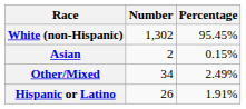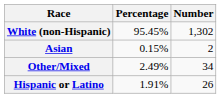 <table class="wikitable" style="text-align:right">
 <tr>
 <th scope="col">Race</th>
+<th scope="col">Percentage</th>
 <th scope="col">Number</th>
-<th scope="col">Percentage</th>
 </tr>
 <tr>
 <th scope="row"><a href='#'>White</a> (non-Hispanic)</th>
+<td>95.45%</td>
 <td>1,302</td>
-<td>95.45%</td>
 </tr>
 <tr>
 <th scope="row"><a href='#'>Asian</a></th>
+<td>0.15%</td>
 <td>2</td>
-<td>0.15%</td>
 </tr>
 <tr>
 <th scope="row"><a href='#'>Other/Mixed</a></th>
+<td>2.49%</td>
 <td>34</td>
-<td>2.49%</td>
 </tr>
 <tr>
 <th scope="row"><a href='#'>Hispanic</a> or <a href='#'>Latino</a></th>
+<td>1.91%</td>
 <td>26</td>
-<td>1.91%</td>
 </tr>
 </table>
